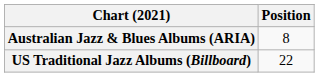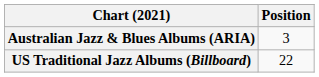 <table class="wikitable plainrowheaders" style="text-align:center">
 <tr>
 <th scope="col">Chart (2021)</th>
 <th scope="col">Position</th>
 </tr>
 <tr>
 <th scope="row">Australian Jazz & Blues Albums (ARIA)</th>
-<td>8</td>
+<td>3</td>
 </tr>
 <tr>
 <th scope="row">US Traditional Jazz Albums (<em>Billboard</em>)</th>
 <td>22</td>
 </tr>
 </table>
